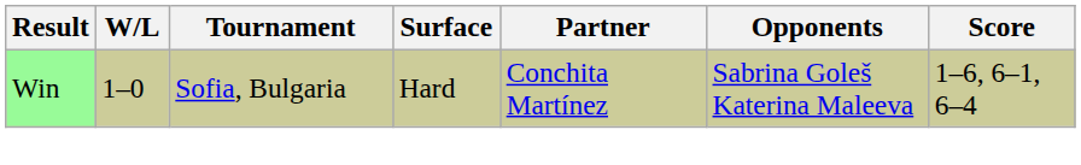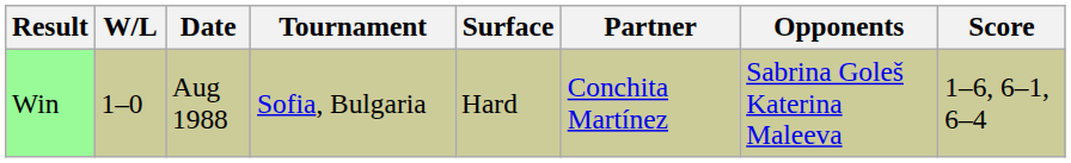 <table class="sortable wikitable">
 <tr>
 <th style="width:40px">Result</th>
 <th style="width:38px" class="unsortable">W/L</th>
+<th style="width:60px">Date</th>
 <th style="width:160px">Tournament</th>
 <th style="width:55px">Surface</th>
 <th style="width:170px">Partner</th>
 <th style="width:170px">Opponents</th>
 <th style="width:120px" class="unsortable">Score</th>
 </tr>
 <tr style="background:#cccc99;">
 <td style="background:#98fb98;">Win</td>
 <td>1–0</td>
+<td>Aug 1988</td>
 <td><a href='#'>Sofia</a>, Bulgaria</td>
 <td>Hard</td>
 <td> <a href='#'>Conchita Martínez</a></td>
 <td> <a href='#'>Sabrina Goleš</a> <br>  <a href='#'>Katerina Maleeva</a></td>
 <td>1–6, 6–1, 6–4</td>
 </tr>
 </table>
